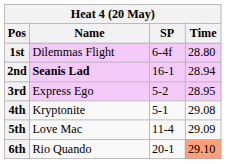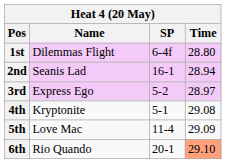 <table class="wikitable">
 <tr>
 <th colspan="6">Heat 4 (20 May)</th>
 </tr>
 <tr>
 <th width=20>Pos</th>
 <th width=150>Name</th>
 <th width=40>SP</th>
 <th width=40>Time</th>
 </tr>
 <tr style="background: #f4caf9;">
 <th>1st</th>
 <td>Dilemmas Flight</td>
 <td>6-4f</td>
 <td>28.80</td>
 </tr>
 <tr style="background: #f4caf9;">
 <th>2nd</th>
-<td><strong>Seanis Lad</strong></td>
+<td>Seanis Lad</td>
 <td>16-1</td>
 <td>28.94</td>
 </tr>
 <tr style="background: #f4caf9;">
 <th>3rd</th>
 <td>Express Ego</td>
 <td>5-2</td>
-<td>28.95</td>
+<td>28.97</td>
 </tr>
 <tr>
 <th>4th</th>
 <td>Kryptonite</td>
 <td>5-1</td>
 <td>29.08</td>
 </tr>
 <tr>
 <th>5th</th>
 <td>Love Mac</td>
 <td>11-4</td>
 <td>29.09</td>
 </tr>
 <tr>
 <th>6th</th>
 <td>Rio Quando</td>
 <td>20-1</td>
 <td style="background: lightsalmon;">29.10</td>
 </tr>
 </table>
